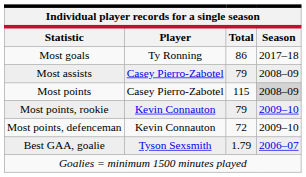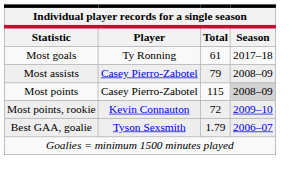 <table class="wikitable" style="text-align:center; float:left; margin-right:2em">
 <tr>
 <th colspan=4 style="border-top:#000000 5px solid; border-bottom:#C60C30 5px solid;">Individual player records for a single season</th>
 </tr>
 <tr>
 <th>Statistic</th>
 <th>Player</th>
 <th>Total</th>
 <th>Season</th>
 </tr>
 <tr>
 <td>Most goals</td>
 <td>Ty Ronning</td>
-<td>86</td>
+<td>61</td>
 <td>2017–18</td>
 </tr>
 <tr bgcolor="#eeeeee">
 <td>Most assists</td>
 <td><a href='#'>Casey Pierro-Zabotel</a></td>
 <td>79</td>
 <td>2008–09</td>
 </tr>
 <tr>
 <td>Most points</td>
 <td>Casey Pierro-Zabotel</td>
 <td>115</td>
 <td style="background: lightgrey;">2008–09</td>
 </tr>
 <tr bgcolor="#eeeeee">
 <td>Most points, rookie</td>
 <td><a href='#'>Kevin Connauton</a></td>
-<td>79</td>
+<td>72</td>
 <td><a href='#'>2009–10</a></td>
-</tr>
-<tr>
-<td>Most points, defenceman</td>
-<td>Kevin Connauton</td>
-<td>72</td>
-<td>2009–10</td>
 </tr>
 <tr bgcolor="#eeeeee">
 <td>Best GAA, goalie</td>
 <td><a href='#'>Tyson Sexsmith</a></td>
 <td>1.79</td>
 <td><a href='#'>2006–07</a></td>
 </tr>
 <tr>
 <td colspan=4 style="border-bottom:1px #aaaaaa solid;"><em>Goalies = minimum 1500 minutes played</em></td>
 </tr>
 </table>
